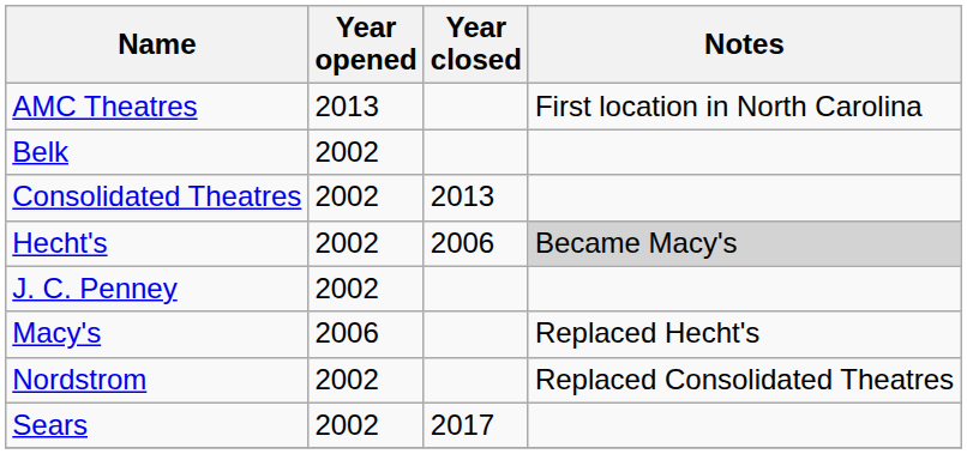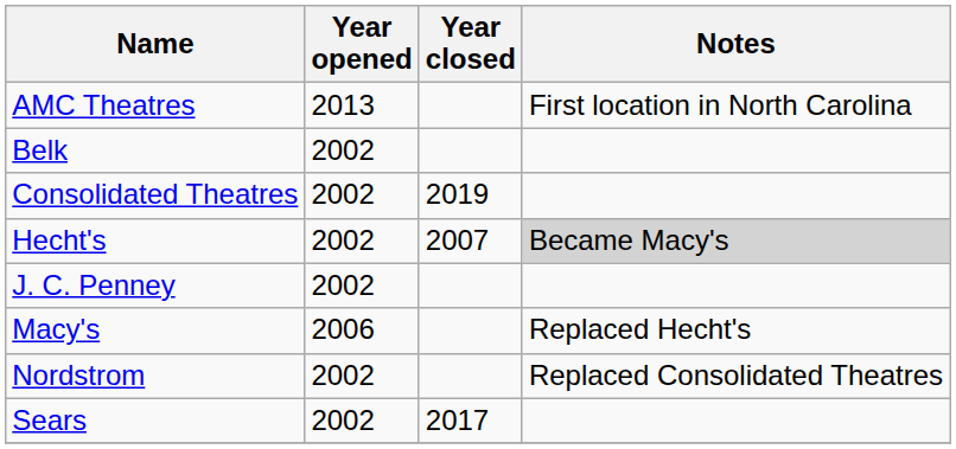 <table class="wikitable sortable">
 <tr>
 <th>Name</th>
 <th>Year<br>opened</th>
 <th>Year<br>closed</th>
 <th class="unsortable">Notes</th>
 </tr>
 <tr>
 <td><a href='#'>AMC Theatres</a></td>
 <td>2013</td>
 <td></td>
 <td>First location in North Carolina</td>
 </tr>
 <tr>
 <td><a href='#'>Belk</a></td>
 <td>2002</td>
 <td></td>
 <td></td>
 </tr>
 <tr>
 <td><a href='#'>Consolidated Theatres</a></td>
 <td>2002</td>
-<td>2013</td>
+<td>2019</td>
 <td></td>
 </tr>
 <tr>
 <td><a href='#'>Hecht's</a></td>
 <td>2002</td>
-<td>2006</td>
+<td>2007</td>
 <td style="background: lightgrey;">Became Macy's</td>
 </tr>
 <tr>
 <td><a href='#'>J. C. Penney</a></td>
 <td>2002</td>
 <td></td>
 <td></td>
 </tr>
 <tr>
 <td><a href='#'>Macy's</a></td>
 <td>2006</td>
 <td></td>
 <td>Replaced Hecht's</td>
 </tr>
 <tr>
 <td><a href='#'>Nordstrom</a></td>
 <td>2002</td>
 <td></td>
 <td>Replaced Consolidated Theatres</td>
 </tr>
 <tr>
 <td><a href='#'>Sears</a></td>
 <td>2002</td>
 <td>2017</td>
 <td></td>
 </tr>
 <tr>
 </tr>
 </table>
